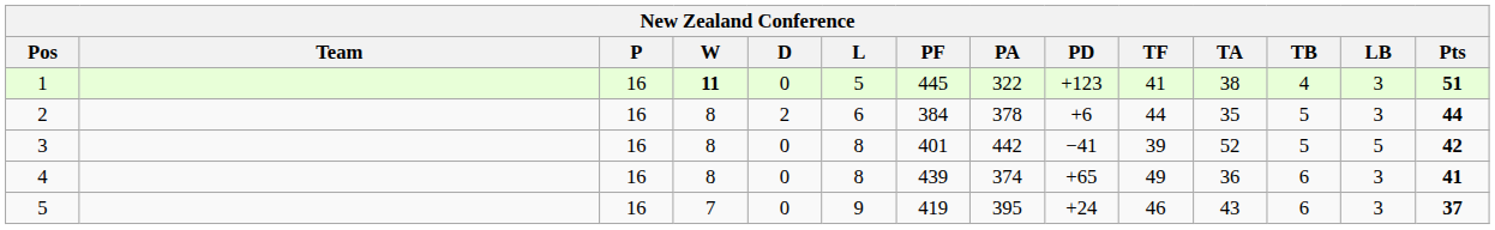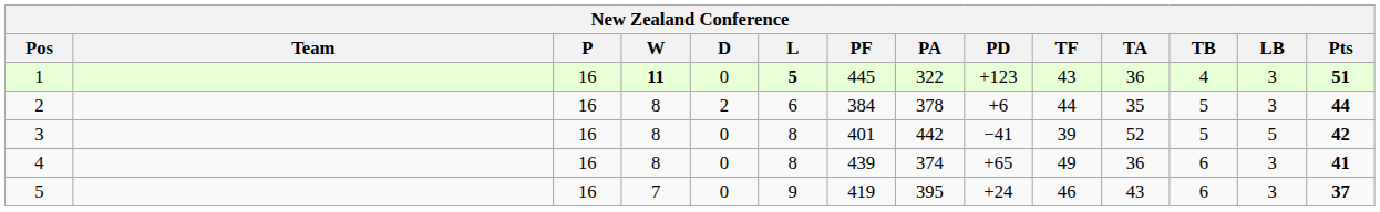 <table class="wikitable" style="text-align:center; line-height:110%; font-size:100%; width:60%;">
 <tr>
 <th colspan="100%" cellpadding="0" cellspacing="0"> <strong>New Zealand Conference</strong></th>
 </tr>
 <tr>
 <th style="width:5%;">Pos</th>
 <th style="width:35%;">Team</th>
 <th style="width:5%;">P</th>
 <th style="width:5%;">W</th>
 <th style="width:5%;">D</th>
 <th style="width:5%;">L</th>
 <th style="width:5%;">PF</th>
 <th style="width:5%;">PA</th>
 <th style="width:5%;">PD</th>
 <th style="width:5%;">TF</th>
 <th style="width:5%;">TA</th>
 <th style="width:5%;">TB</th>
 <th style="width:5%;">LB</th>
 <th style="width:5%;">Pts<br></th>
 </tr>
 <tr style="background:#E8FFD8; text-align:center;">
 <td>1</td>
 <td style="text-align:left;"></td>
 <td>16</td>
 <td><strong>11</strong></td>
 <td>0</td>
-<td>5</td>
+<td><strong>5</strong></td>
 <td>445</td>
 <td>322</td>
 <td>+123</td>
-<td>41</td>
-<td>38</td>
+<td>43</td>
+<td>36</td>
 <td>4</td>
 <td>3</td>
 <td><strong>51</strong></td>
 </tr>
 <tr>
 <td>2</td>
 <td style="text-align:left;"></td>
 <td>16</td>
 <td>8</td>
 <td>2</td>
 <td>6</td>
 <td>384</td>
 <td>378</td>
 <td>+6</td>
 <td>44</td>
 <td>35</td>
 <td>5</td>
 <td>3</td>
 <td><strong>44</strong></td>
 </tr>
 <tr>
 <td>3</td>
 <td style="text-align:left;"></td>
 <td>16</td>
 <td>8</td>
 <td>0</td>
 <td>8</td>
 <td>401</td>
 <td>442</td>
 <td>−41</td>
 <td>39</td>
 <td>52</td>
 <td>5</td>
 <td>5</td>
 <td><strong>42</strong></td>
 </tr>
 <tr>
 <td>4</td>
 <td style="text-align:left;"></td>
 <td>16</td>
 <td>8</td>
 <td>0</td>
 <td>8</td>
 <td>439</td>
 <td>374</td>
 <td>+65</td>
 <td>49</td>
 <td>36</td>
 <td>6</td>
 <td>3</td>
 <td><strong>41</strong></td>
 </tr>
 <tr>
 <td>5</td>
 <td style="text-align:left;"></td>
 <td>16</td>
 <td>7</td>
 <td>0</td>
 <td>9</td>
 <td>419</td>
 <td>395</td>
 <td>+24</td>
 <td>46</td>
 <td>43</td>
 <td>6</td>
 <td>3</td>
 <td><strong>37</strong></td>
 </tr>
 </table>
